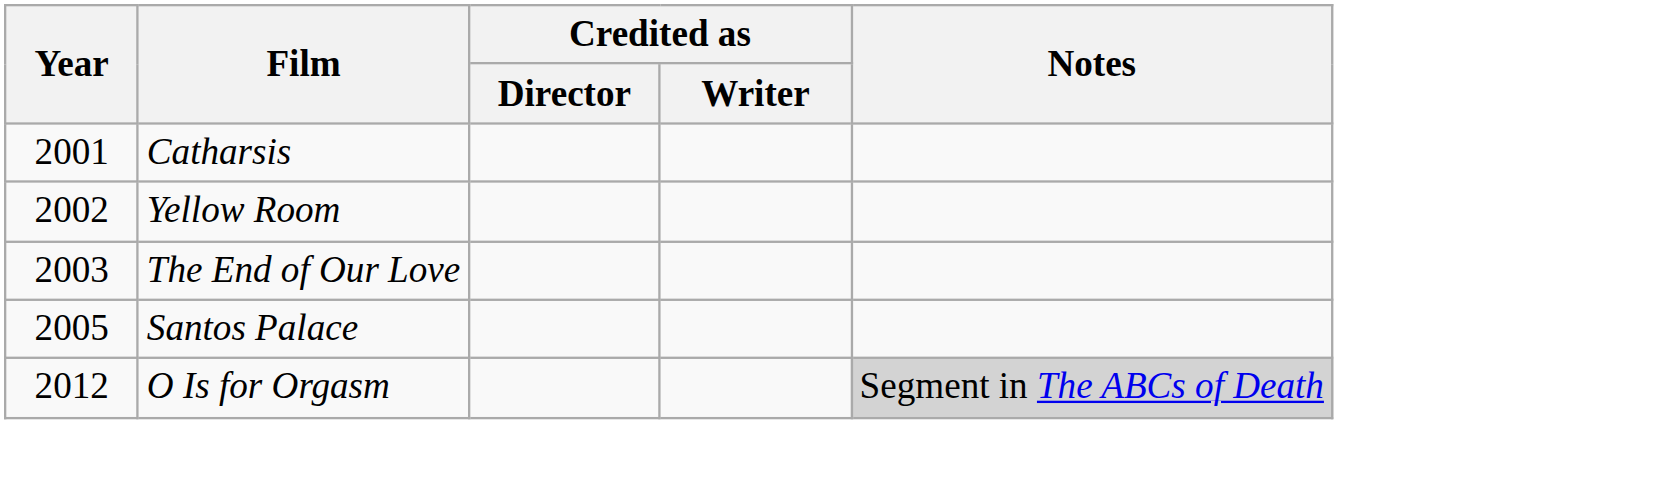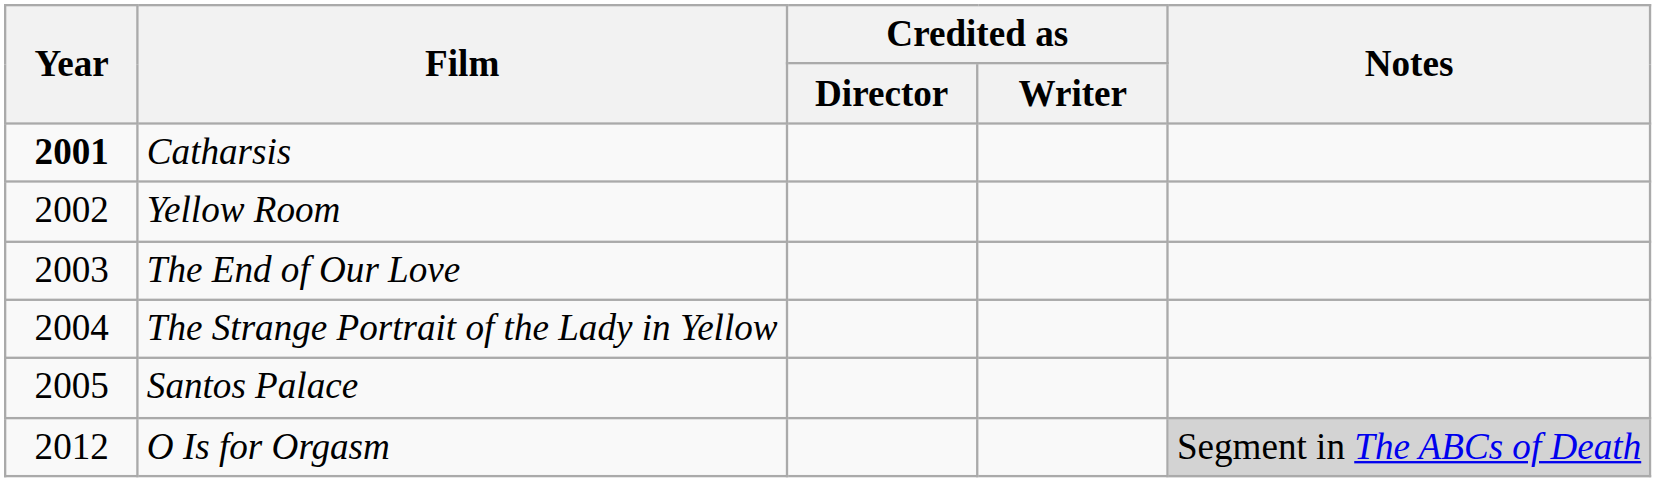 <table class="wikitable" style="text-align:center;font-size:100%;">
 <tr>
 <th rowspan="2" style="width:50px;">Year</th>
 <th rowspan="2">Film</th>
 <th colspan="2">Credited as</th>
 <th rowspan="2"  style="text-align:center;">Notes</th>
 </tr>
 <tr>
 <th width=75>Director</th>
 <th width=75>Writer</th>
 </tr>
 <tr style="text-align:center;">
-<td>2001</td>
+<td><strong>2001</strong></td>
 <td style="text-align:left;"><em>Catharsis</em></td>
 <td></td>
 <td></td>
 <td></td>
 </tr>
 <tr style="text-align:center;">
 <td>2002</td>
 <td style="text-align:left;"><em>Yellow Room</em></td>
 <td></td>
 <td></td>
 <td></td>
 </tr>
 <tr style="text-align:center;">
 <td>2003</td>
 <td style="text-align:left;"><em>The End of Our Love</em></td>
 <td></td>
 <td></td>
 <td></td>
 </tr>
 <tr style="text-align:center;">
+<td>2004</td>
+<td style="text-align:left;"><em>The Strange Portrait of the Lady in Yellow</em></td>
+<td></td>
+<td></td>
+<td></td>
+</tr>
+<tr style="text-align:center;">
 <td>2005</td>
 <td style="text-align:left;"><em>Santos Palace</em></td>
 <td></td>
 <td></td>
 <td></td>
 </tr>
 <tr style="text-align:center;">
 <td>2012</td>
 <td style="text-align:left;"><em>O Is for Orgasm</em></td>
 <td></td>
 <td></td>
 <td style="background: lightgrey;">Segment in <em><a href='#'>The ABCs of Death</a></em></td>
 </tr>
 </table>
